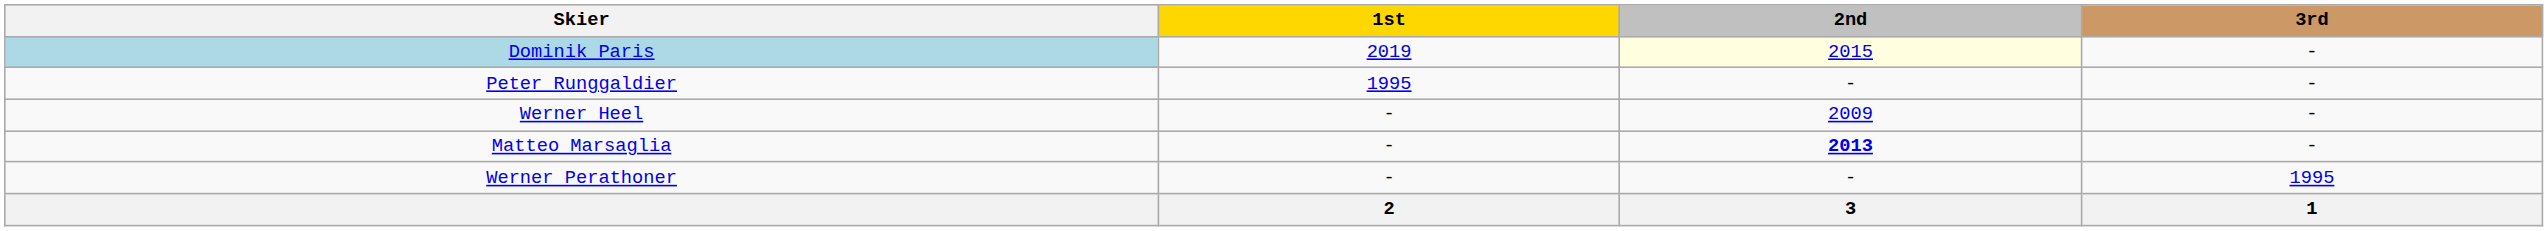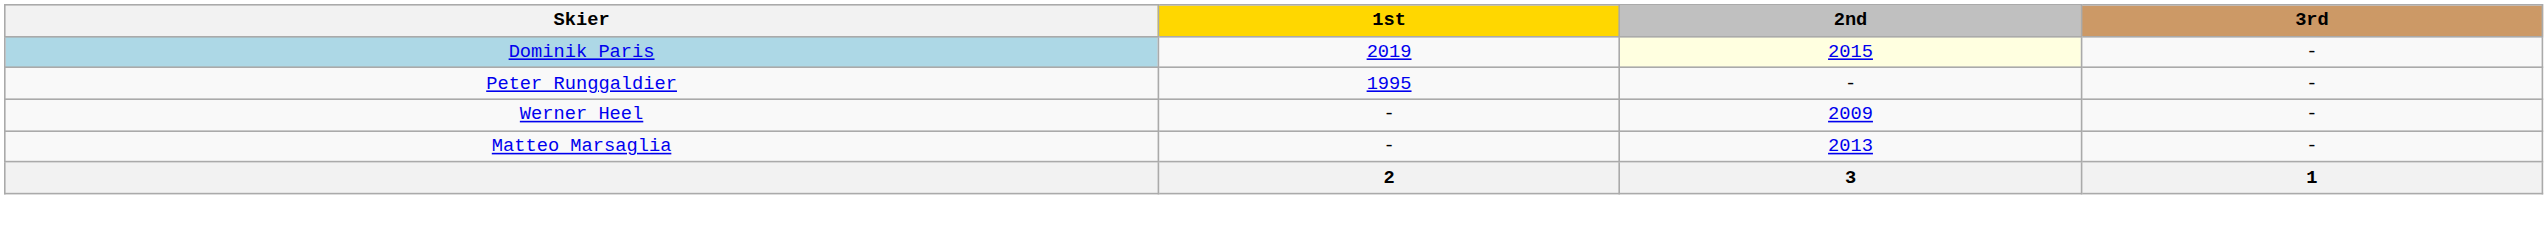 <table class="wikitable" width=80% style="font-size:90%; text-align:center;">
 <tr>
 <th style=width:20%>Skier</th>
 <th style="background:gold; width:8%">1st</th>
 <th style="background:silver; width:8%">2nd</th>
 <th style="background:#cc9966; width:8%">3rd</th>
 </tr>
 <tr>
 <td bgcolor=lightblue><a href='#'>Dominik Paris</a></td>
 <td><a href='#'>2019</a></td>
 <td style="background: lightyellow;"><a href='#'>2015</a></td>
 <td>-</td>
 </tr>
 <tr>
 <td><a href='#'>Peter Runggaldier</a></td>
 <td><a href='#'>1995</a></td>
 <td>-</td>
 <td>-</td>
 </tr>
 <tr>
 <td><a href='#'>Werner Heel</a></td>
 <td>-</td>
 <td><a href='#'>2009</a></td>
 <td>-</td>
 </tr>
 <tr>
 <td><a href='#'>Matteo Marsaglia</a></td>
 <td>-</td>
-<td><strong><a href='#'>2013</a></strong></td>
+<td><a href='#'>2013</a></td>
 <td>-</td>
-</tr>
-<tr>
-<td><a href='#'>Werner Perathoner</a></td>
-<td>-</td>
-<td>-</td>
-<td><a href='#'>1995</a></td>
 </tr>
 <tr>
 <th></th>
 <th>2</th>
 <th>3</th>
 <th>1</th>
 </tr>
 </table>
